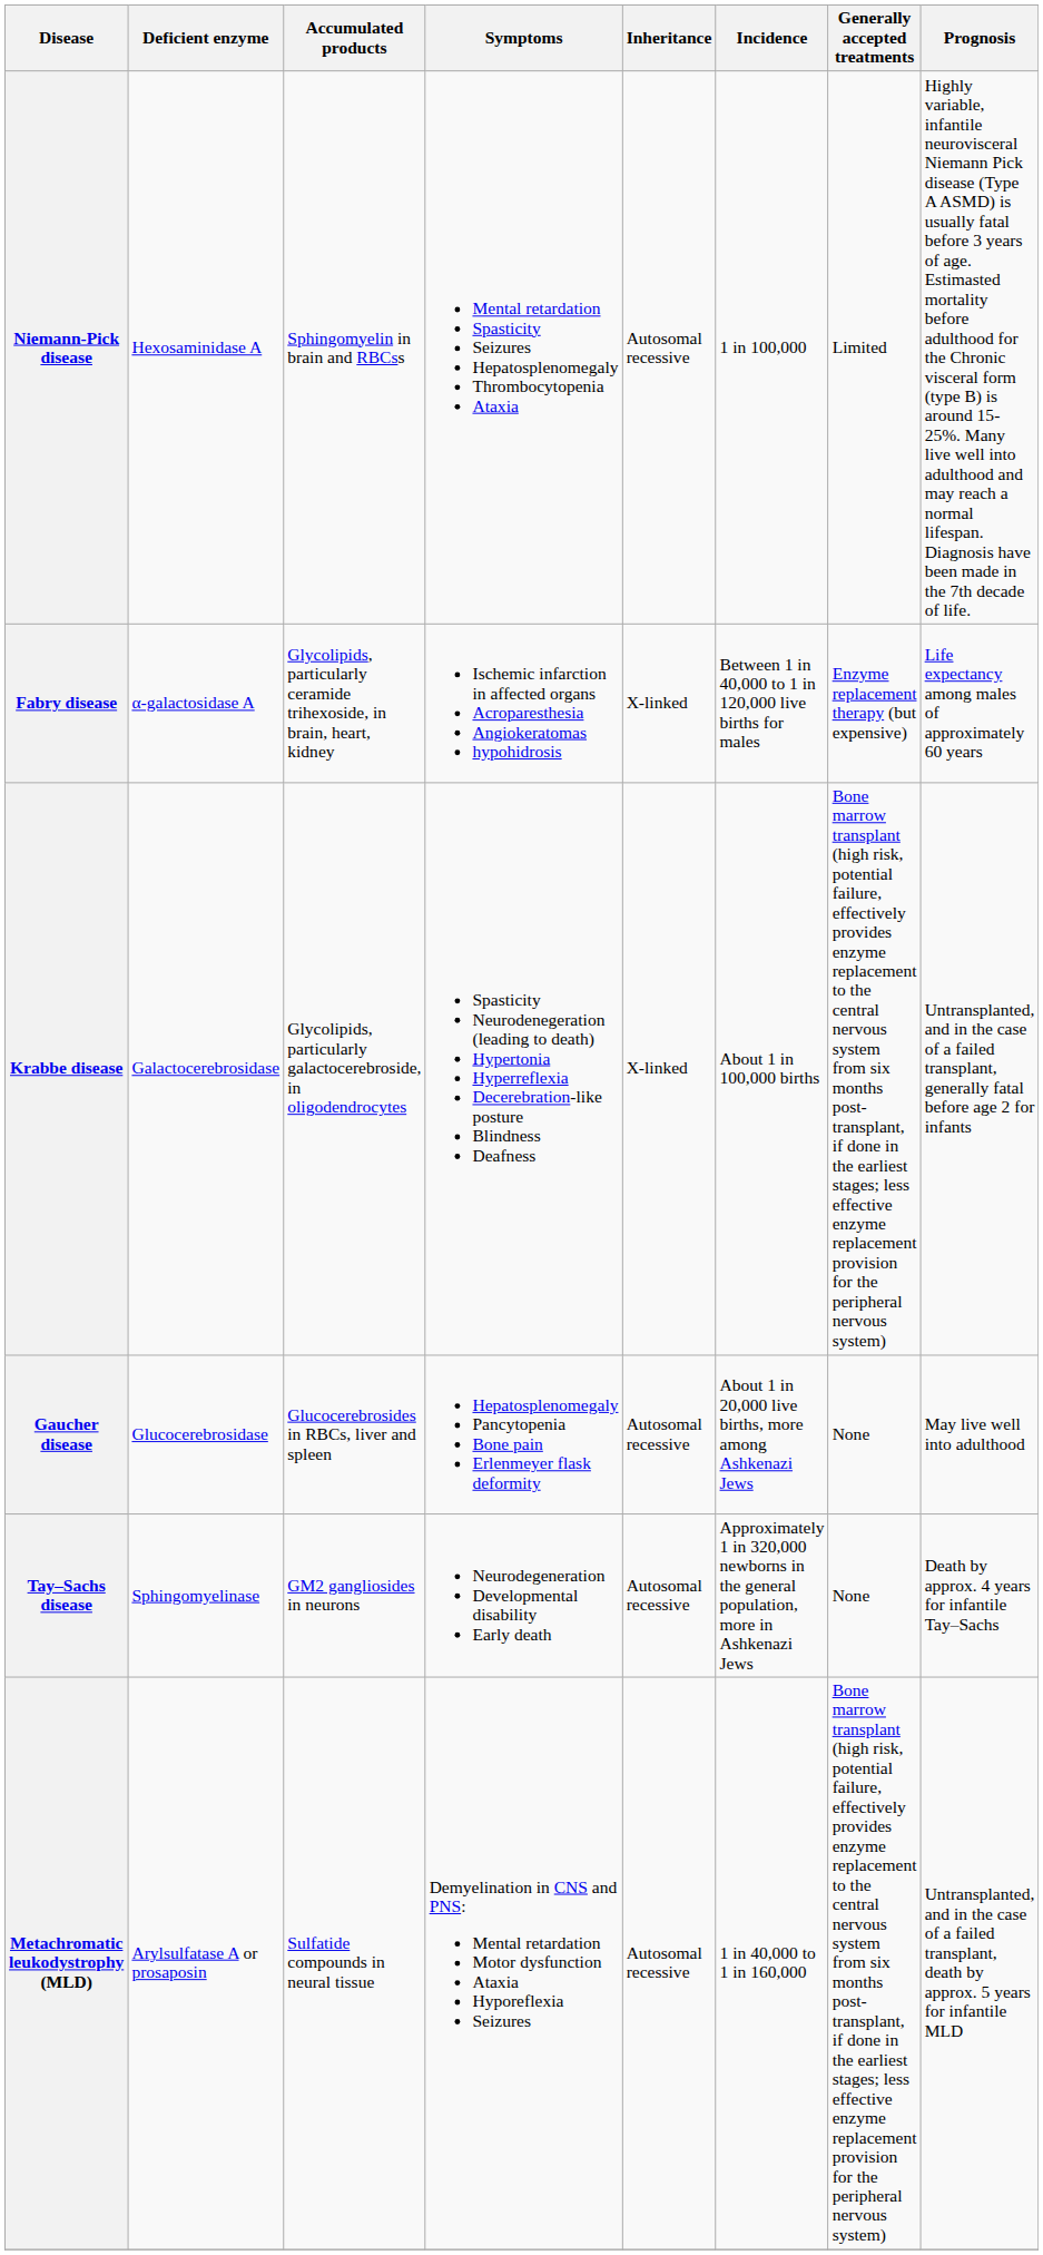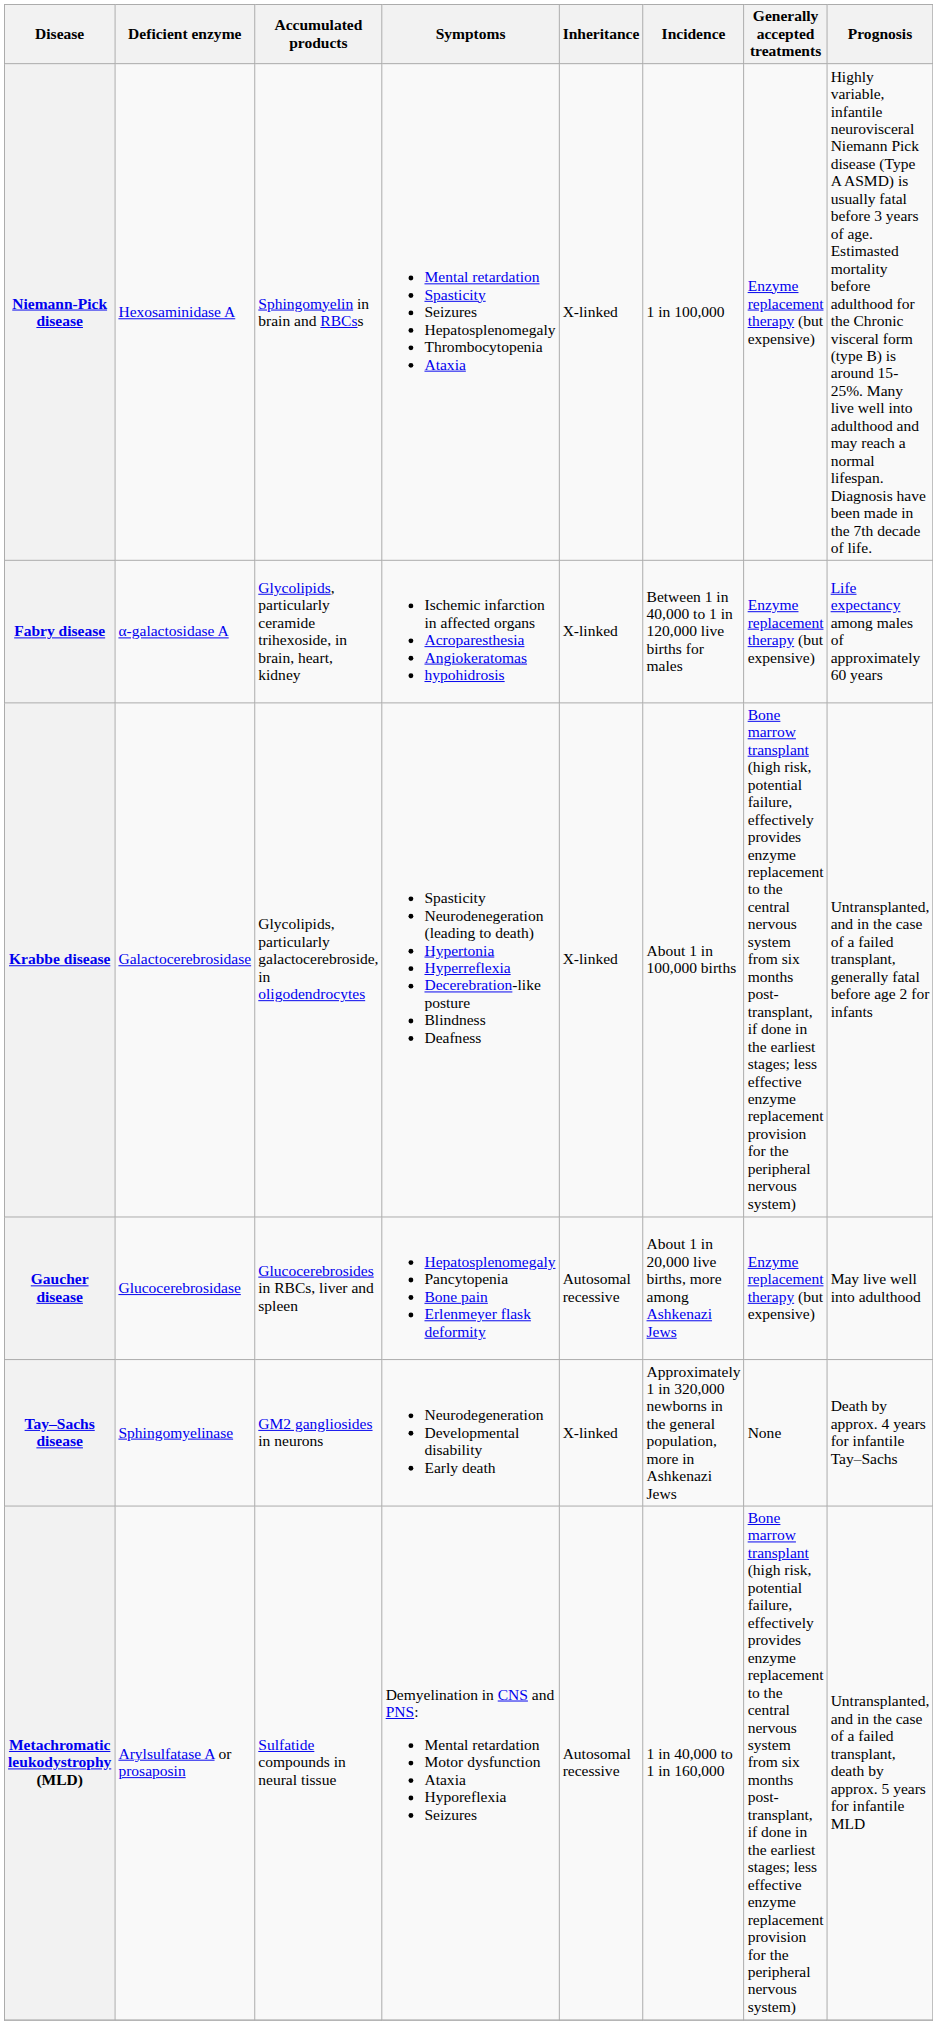 <table class="wikitable">
 <tr>
 <th>Disease</th>
 <th>Deficient enzyme</th>
 <th>Accumulated products</th>
 <th>Symptoms</th>
 <th>Inheritance</th>
 <th>Incidence</th>
 <th>Generally accepted treatments</th>
 <th>Prognosis</th>
 </tr>
 <tr>
 <th><a href='#'>Niemann-Pick disease</a></th>
 <td><a href='#'>Hexosaminidase A</a></td>
 <td><a href='#'>Sphingomyelin</a> in brain and <a href='#'>RBCs</a>s</td>
 <td><br><ul><li><a href='#'>Mental retardation</a></li><li><a href='#'>Spasticity</a></li><li>Seizures</li><li>Hepatosplenomegaly</li><li>Thrombocytopenia</li><li><a href='#'>Ataxia</a></li></ul></td>
-<td>Autosomal recessive</td>
+<td>X-linked</td>
 <td>1 in 100,000</td>
-<td>Limited</td>
+<td><a href='#'>Enzyme replacement therapy</a> (but expensive)</td>
 <td>Highly variable, infantile neurovisceral Niemann Pick disease (Type A ASMD) is usually fatal before 3 years of age. Estimasted mortality before adulthood for the Chronic visceral form (type B) is around 15-25%. Many live well into adulthood and may reach a normal lifespan. Diagnosis have been made in the 7th decade of life.</td>
 </tr>
 <tr>
 <th><a href='#'>Fabry disease</a></th>
 <td><a href='#'>α-galactosidase A</a></td>
 <td><a href='#'>Glycolipids</a>, particularly ceramide trihexoside, in brain, heart, kidney</td>
 <td><br><ul><li>Ischemic infarction in affected organs</li><li><a href='#'>Acroparesthesia</a></li><li><a href='#'>Angiokeratomas</a></li><li><a href='#'>hypohidrosis</a></li></ul></td>
 <td>X-linked</td>
 <td>Between 1 in 40,000 to 1 in 120,000 live births for males</td>
 <td><a href='#'>Enzyme replacement therapy</a> (but expensive)</td>
 <td><a href='#'>Life expectancy</a> among males of approximately 60 years</td>
 </tr>
 <tr>
 <th><a href='#'>Krabbe disease</a></th>
 <td><a href='#'>Galactocerebrosidase</a></td>
 <td>Glycolipids, particularly galactocerebroside, in <a href='#'>oligodendrocytes</a></td>
 <td><br><ul><li>Spasticity</li><li>Neurodenegeration (leading to death)</li><li><a href='#'>Hypertonia</a></li><li><a href='#'>Hyperreflexia</a></li><li><a href='#'>Decerebration</a>-like posture</li><li>Blindness</li><li>Deafness</li></ul></td>
 <td>X-linked</td>
 <td>About 1 in 100,000 births</td>
 <td><a href='#'>Bone marrow transplant</a> (high risk, potential failure, effectively provides enzyme replacement to the central nervous system from six months post-transplant, if done in the earliest stages; less effective enzyme replacement provision for the peripheral nervous system)</td>
 <td>Untransplanted, and in the case of a failed transplant, generally fatal before age 2 for infants</td>
 </tr>
 <tr>
 <th><a href='#'>Gaucher disease</a></th>
 <td><a href='#'>Glucocerebrosidase</a></td>
 <td><a href='#'>Glucocerebrosides</a> in RBCs, liver and spleen</td>
 <td><br><ul><li><a href='#'>Hepatosplenomegaly</a></li><li>Pancytopenia</li><li><a href='#'>Bone pain</a></li><li><a href='#'>Erlenmeyer flask deformity</a></li></ul></td>
 <td>Autosomal recessive</td>
 <td>About 1 in 20,000 live births, more among <a href='#'>Ashkenazi Jews</a></td>
-<td>None</td>
+<td><a href='#'>Enzyme replacement therapy</a> (but expensive)</td>
 <td>May live well into adulthood</td>
 </tr>
 <tr>
 <th><a href='#'>Tay–Sachs disease</a></th>
 <td><a href='#'>Sphingomyelinase</a></td>
 <td><a href='#'>GM2 gangliosides</a> in neurons</td>
 <td><br><ul><li>Neurodegeneration</li><li>Developmental disability</li><li>Early death</li></ul></td>
-<td>Autosomal recessive</td>
+<td>X-linked</td>
 <td>Approximately 1 in 320,000 newborns in the general population, more in Ashkenazi Jews</td>
 <td>None</td>
 <td>Death by approx. 4 years for infantile Tay–Sachs</td>
 </tr>
 <tr>
 <th><a href='#'>Metachromatic leukodystrophy</a> (MLD)</th>
 <td><a href='#'>Arylsulfatase A</a> or <a href='#'>prosaposin</a></td>
 <td><a href='#'>Sulfatide</a> compounds in neural tissue</td>
 <td>Demyelination in <a href='#'>CNS</a> and <a href='#'>PNS</a>:<br><ul><li>Mental retardation</li><li>Motor dysfunction</li><li>Ataxia</li><li>Hyporeflexia</li><li>Seizures</li></ul></td>
 <td>Autosomal recessive</td>
 <td>1 in 40,000 to 1 in 160,000</td>
 <td><a href='#'>Bone marrow transplant</a> (high risk, potential failure, effectively provides enzyme replacement to the central nervous system from six months post-transplant, if done in the earliest stages; less effective enzyme replacement provision for the peripheral nervous system)</td>
 <td>Untransplanted, and in the case of a failed transplant, death by approx. 5 years for infantile MLD</td>
 </tr>
 <tr>
 </tr>
 </table>
